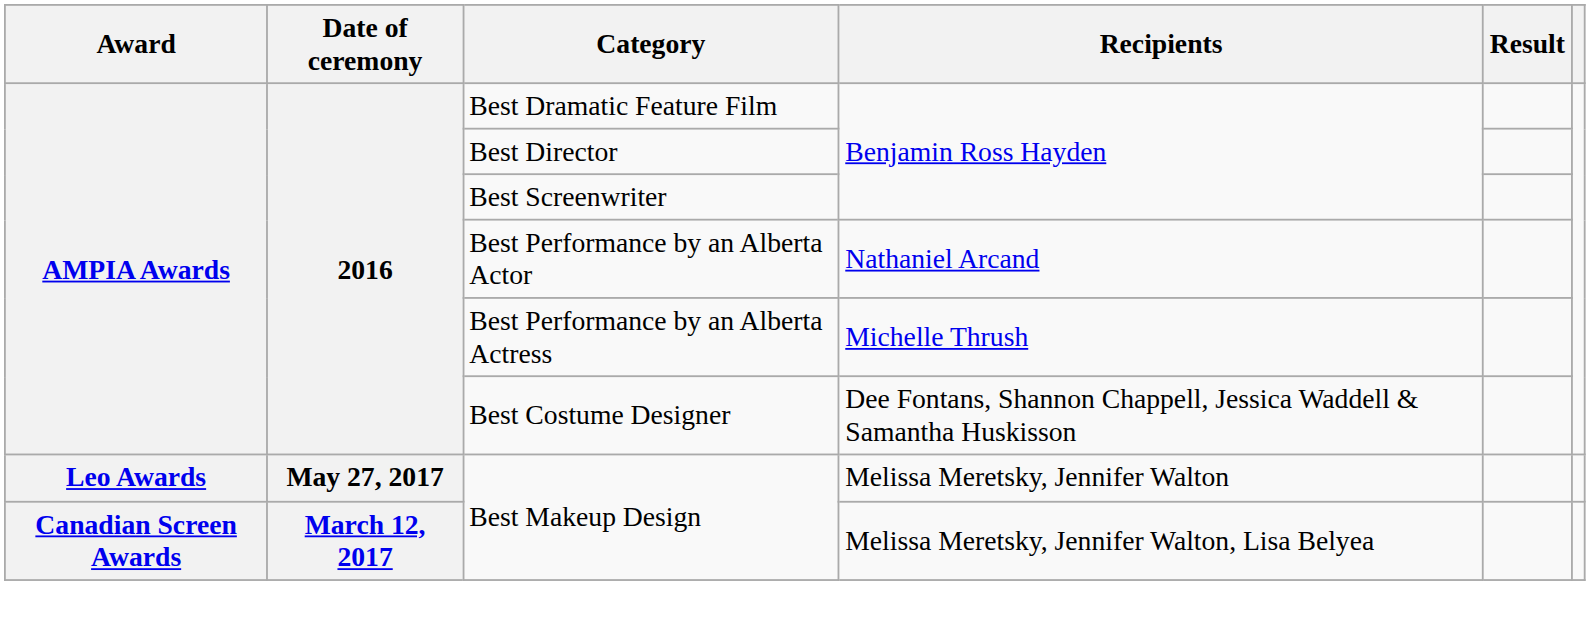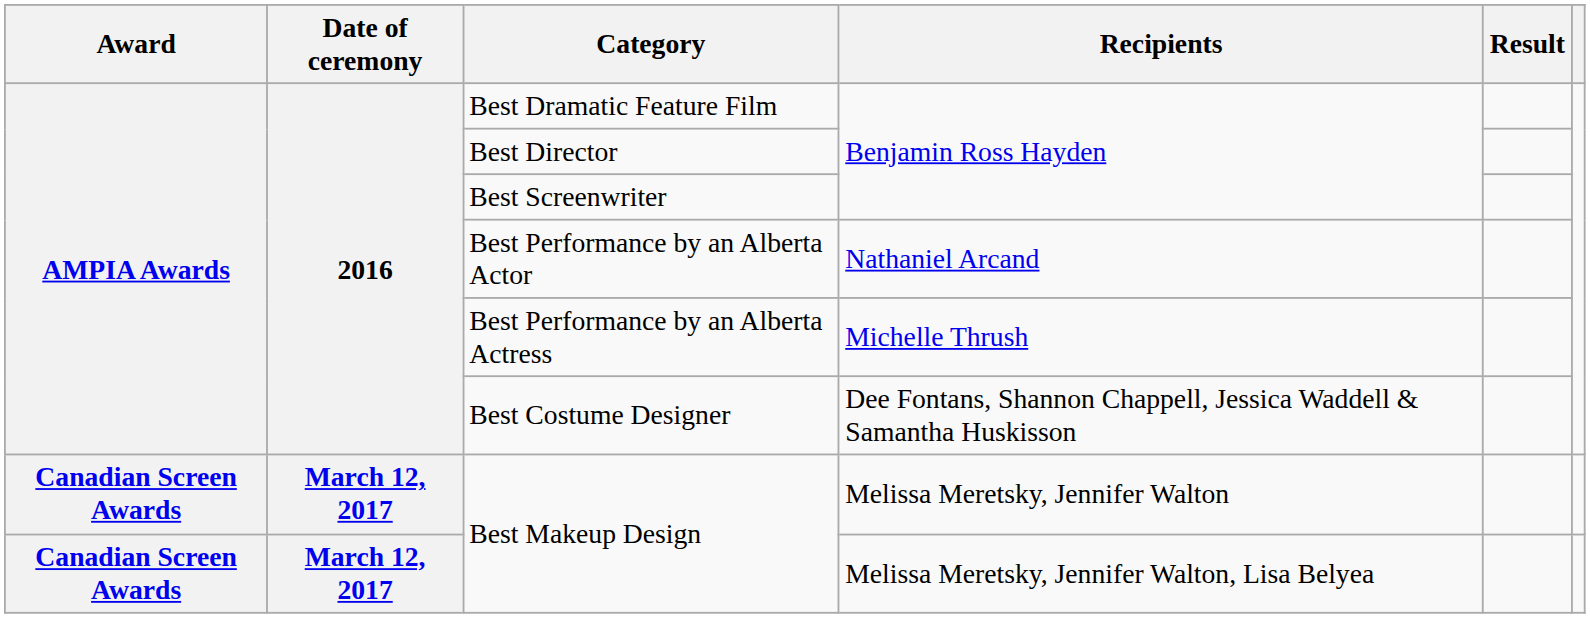 <table class="wikitable plainrowheaders" style="font-size: 95%;">
 <tr>
 <th scope="col">Award</th>
 <th scope="col">Date of ceremony</th>
 <th scope="col">Category</th>
 <th scope="col">Recipients</th>
 <th scope="col">Result</th>
 <th scope="col"></th>
 </tr>
 <tr>
 <th scope="row" rowspan="6"><a href='#'>AMPIA Awards</a></th>
 <th scope="row" rowspan="6">2016</th>
 <td>Best Dramatic Feature Film</td>
 <td rowspan="3"><a href='#'>Benjamin Ross Hayden</a></td>
 <td></td>
 <td style="text-align:center;" rowspan="6"></td>
 </tr>
 <tr>
 <td>Best Director</td>
 <td></td>
 </tr>
 <tr>
 <td>Best Screenwriter</td>
 <td></td>
 </tr>
 <tr>
 <td>Best Performance by an Alberta Actor</td>
 <td><a href='#'>Nathaniel Arcand</a></td>
 <td></td>
 </tr>
 <tr>
 <td>Best Performance by an Alberta Actress</td>
 <td><a href='#'>Michelle Thrush</a></td>
 <td></td>
 </tr>
 <tr>
 <td>Best Costume Designer</td>
 <td>Dee Fontans, Shannon Chappell, Jessica Waddell & Samantha Huskisson</td>
 <td></td>
 </tr>
 <tr>
-<th scope="row"><a href='#'>Leo Awards</a></th>
-<th scope="row">May 27, 2017</th>
+<th scope="row"><a href='#'>Canadian Screen Awards</a></th>
+<th scope="row"><a href='#'>March 12, 2017</a></th>
 <td rowspan=2>Best Makeup Design</td>
 <td>Melissa Meretsky, Jennifer Walton</td>
 <td></td>
 <td style="text-align:center;"></td>
 </tr>
 <tr>
 <th scope="row"><a href='#'>Canadian Screen Awards</a></th>
 <th scope="row"><a href='#'>March 12, 2017</a></th>
 <td>Melissa Meretsky, Jennifer Walton, Lisa Belyea</td>
 <td></td>
 <td style="text-align:center;"></td>
 </tr>
 </table>
